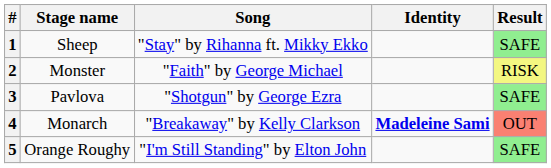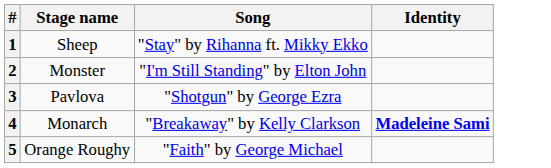 <table class="wikitable plainrowheaders" style="text-align: center;">
 <tr>
 <th>#</th>
 <th>Stage name</th>
 <th>Song</th>
 <th>Identity</th>
-<th>Result</th>
 </tr>
 <tr>
 <th>1</th>
 <td>Sheep</td>
 <td>"<a href='#'>Stay</a>" by <a href='#'>Rihanna</a> ft. <a href='#'>Mikky Ekko</a></td>
 <td></td>
-<td bgcolor=lightgreen>SAFE</td>
 </tr>
 <tr>
 <th>2</th>
 <td>Monster</td>
-<td>"<a href='#'>Faith</a>" by <a href='#'>George Michael</a></td>
+<td>"<a href='#'>I'm Still Standing</a>" by <a href='#'>Elton John</a></td>
 <td></td>
-<td bgcolor=#F3F781>RISK</td>
 </tr>
 <tr>
 <th>3</th>
 <td>Pavlova</td>
 <td>"<a href='#'>Shotgun</a>" by <a href='#'>George Ezra</a></td>
 <td></td>
-<td bgcolor=lightgreen>SAFE</td>
 </tr>
 <tr>
 <th>4</th>
 <td>Monarch</td>
 <td>"<a href='#'>Breakaway</a>" by <a href='#'>Kelly Clarkson</a></td>
 <td><strong><a href='#'>Madeleine Sami</a></strong></td>
-<td bgcolor=salmon>OUT</td>
 </tr>
 <tr>
 <th>5</th>
 <td>Orange Roughy</td>
-<td>"<a href='#'>I'm Still Standing</a>" by <a href='#'>Elton John</a></td>
+<td>"<a href='#'>Faith</a>" by <a href='#'>George Michael</a></td>
 <td></td>
-<td bgcolor=lightgreen>SAFE</td>
 </tr>
 </table>
